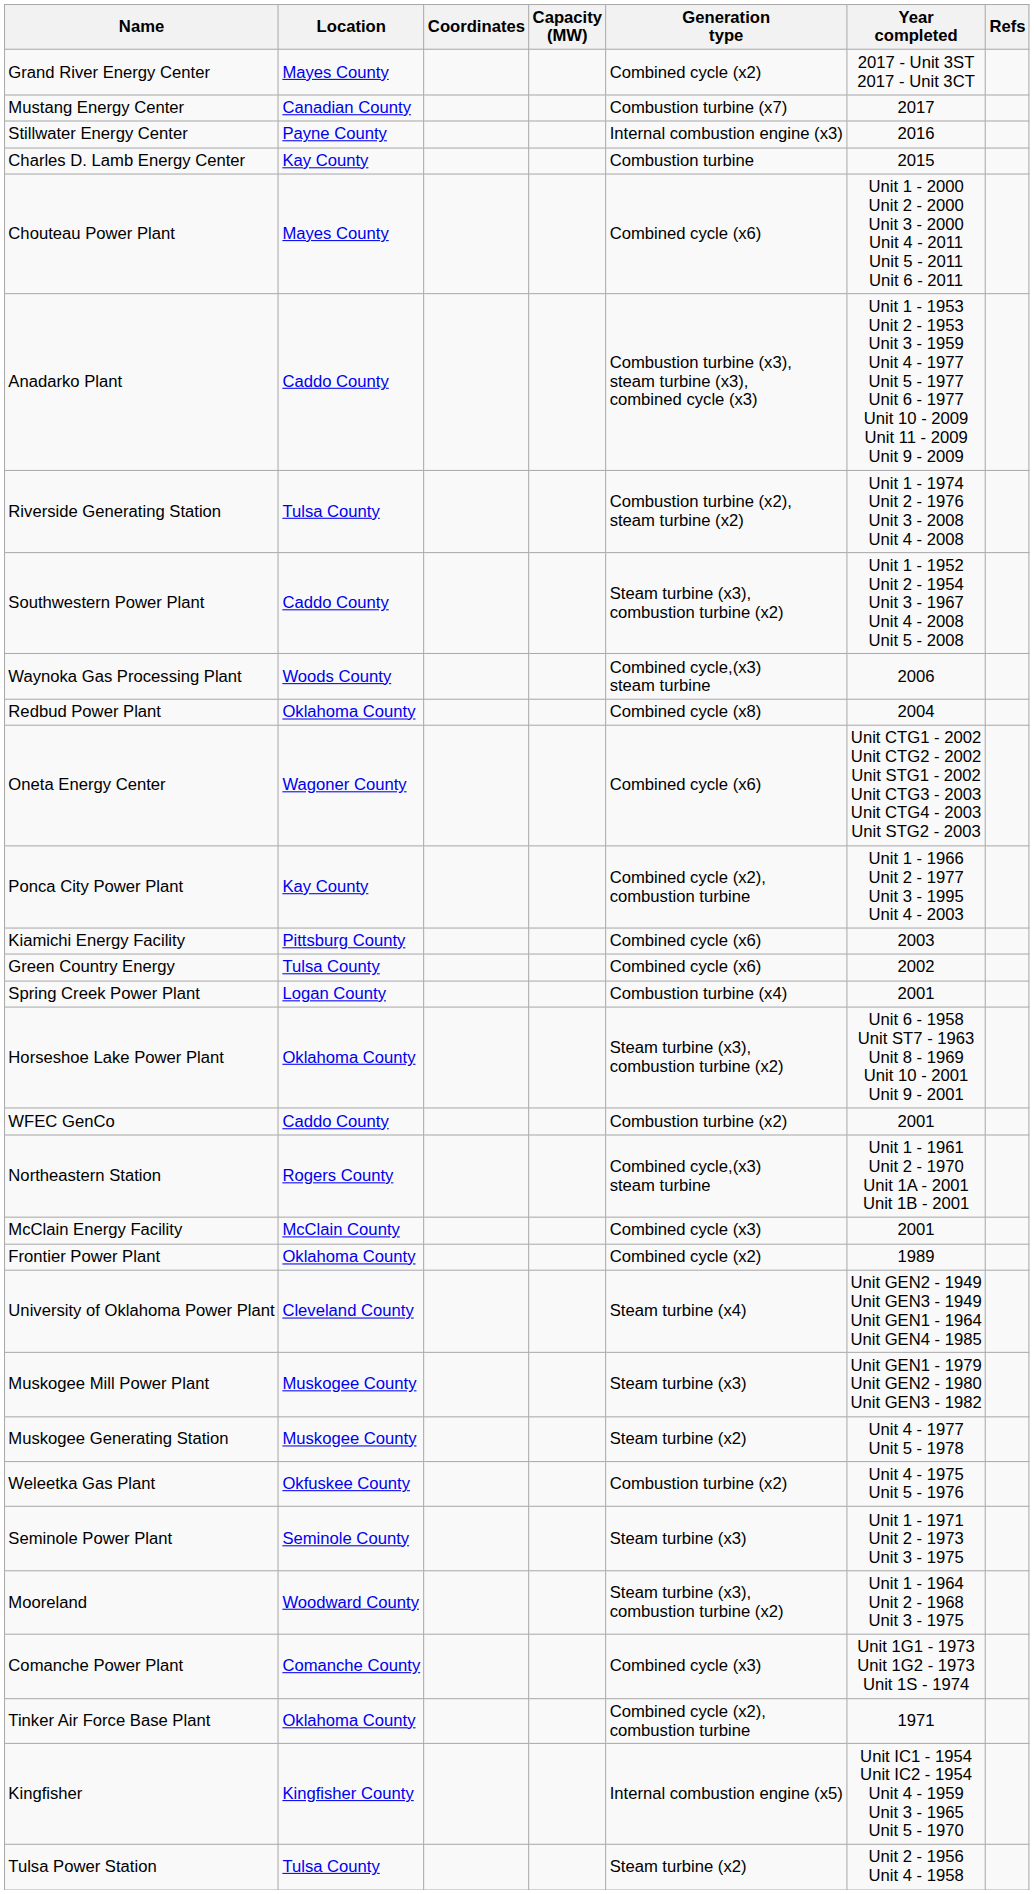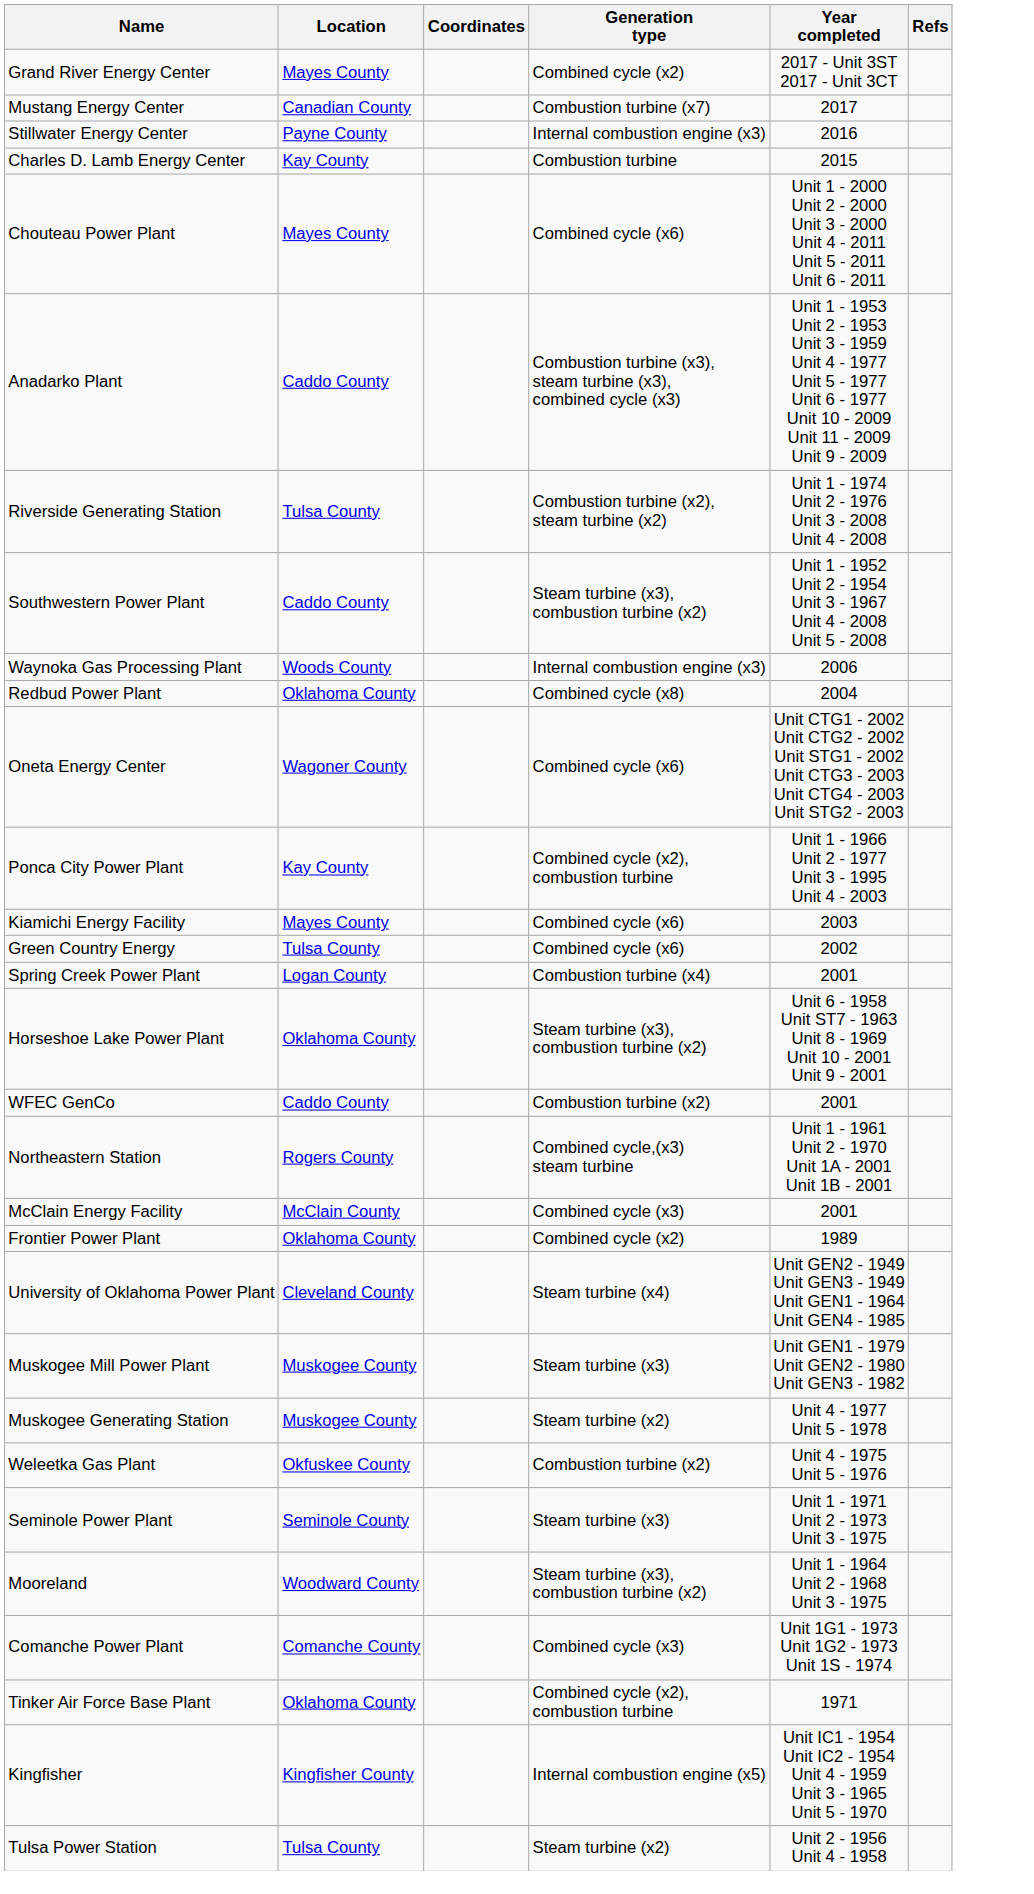 <table class="wikitable sortable">
 <tr>
 <th>Name</th>
 <th>Location</th>
 <th>Coordinates</th>
-<th>Capacity<br>(MW)</th>
 <th>Generation<br>type</th>
 <th>Year<br>completed</th>
 <th>Refs</th>
 </tr>
 <tr>
 <td>Grand River Energy Center</td>
 <td><a href='#'>Mayes County</a></td>
 <td></td>
-<td align="center"></td>
 <td>Combined cycle (x2)</td>
 <td align="center">2017 - Unit 3ST <br> 2017 - Unit 3CT</td>
 <td></td>
 </tr>
 <tr>
 <td>Mustang Energy Center</td>
 <td><a href='#'>Canadian County</a></td>
 <td></td>
-<td align="center"></td>
 <td>Combustion turbine (x7)</td>
 <td align="center">2017</td>
 <td></td>
 </tr>
 <tr>
 <td>Stillwater Energy Center</td>
 <td><a href='#'>Payne County</a></td>
 <td></td>
-<td align="center"></td>
 <td>Internal combustion engine (x3)</td>
 <td align="center">2016</td>
 <td></td>
 </tr>
 <tr>
 <td>Charles D. Lamb Energy Center</td>
 <td><a href='#'>Kay County</a></td>
 <td></td>
-<td align="center"></td>
 <td>Combustion turbine</td>
 <td align="center">2015</td>
 <td></td>
 </tr>
 <tr>
 <td>Chouteau Power Plant</td>
 <td><a href='#'>Mayes County</a></td>
 <td></td>
-<td align="center"></td>
 <td>Combined cycle (x6)</td>
 <td align="center">Unit 1 - 2000<br>Unit 2 - 2000<br>Unit 3 - 2000<br>Unit 4 - 2011<br>Unit 5 - 2011<br>Unit 6 - 2011</td>
 <td></td>
 </tr>
 <tr>
 <td>Anadarko Plant</td>
 <td><a href='#'>Caddo County</a></td>
 <td></td>
-<td align="center"></td>
 <td>Combustion turbine (x3),<br> steam turbine (x3),<br> combined cycle (x3)</td>
 <td align="center">Unit 1 - 1953<br>Unit 2 - 1953<br>Unit 3 - 1959<br>Unit 4 - 1977<br>Unit 5 - 1977<br>Unit 6 - 1977<br>Unit 10 - 2009<br>Unit 11 - 2009<br>Unit 9 - 2009</td>
 <td></td>
 </tr>
 <tr>
 <td>Riverside Generating Station</td>
 <td><a href='#'>Tulsa County</a></td>
 <td></td>
-<td align="center"></td>
 <td>Combustion turbine (x2),<br> steam turbine (x2)</td>
 <td align="center">Unit 1 - 1974<br>Unit 2 - 1976<br>Unit 3 - 2008<br>Unit 4 - 2008</td>
 <td></td>
 </tr>
 <tr>
 <td>Southwestern Power Plant</td>
 <td><a href='#'>Caddo County</a></td>
 <td></td>
-<td align="center"></td>
 <td>Steam turbine (x3),<br> combustion turbine (x2)</td>
 <td align="center">Unit 1 - 1952<br>Unit 2 - 1954<br>Unit 3 - 1967<br>Unit 4 - 2008<br>Unit 5 - 2008</td>
 <td></td>
 </tr>
 <tr>
 <td>Waynoka Gas Processing Plant</td>
 <td><a href='#'>Woods County</a></td>
 <td></td>
-<td align="center"></td>
-<td>Combined cycle,(x3) <br> steam turbine</td>
+<td>Internal combustion engine (x3)</td>
 <td align="center">2006</td>
 <td></td>
 </tr>
 <tr>
 <td>Redbud Power Plant</td>
 <td><a href='#'>Oklahoma County</a></td>
 <td></td>
-<td align="center"></td>
 <td>Combined cycle (x8)</td>
 <td align="center">2004</td>
 <td></td>
 </tr>
 <tr>
 <td>Oneta Energy Center</td>
 <td><a href='#'>Wagoner County</a></td>
 <td></td>
-<td align="center"></td>
 <td>Combined cycle (x6)</td>
 <td align="center">Unit CTG1 - 2002<br>Unit CTG2 - 2002<br>Unit STG1 - 2002<br>Unit CTG3 - 2003<br>Unit CTG4 - 2003<br>Unit STG2 - 2003</td>
 <td></td>
 </tr>
 <tr>
 <td>Ponca City Power Plant</td>
 <td><a href='#'>Kay County</a></td>
 <td></td>
-<td align="center"></td>
 <td>Combined cycle (x2),<br> combustion turbine</td>
 <td align="center">Unit 1 - 1966<br>Unit 2 - 1977<br>Unit 3 - 1995<br>Unit 4 - 2003</td>
 <td></td>
 </tr>
 <tr>
 <td>Kiamichi Energy Facility</td>
-<td><a href='#'>Pittsburg County</a></td>
+<td><a href='#'>Mayes County</a></td>
 <td></td>
-<td align="center"></td>
 <td>Combined cycle (x6)</td>
 <td align="center">2003</td>
 <td></td>
 </tr>
 <tr>
 <td>Green Country Energy</td>
 <td><a href='#'>Tulsa County</a></td>
 <td></td>
-<td align="center"></td>
 <td>Combined cycle (x6)</td>
 <td align="center">2002</td>
 <td></td>
 </tr>
 <tr>
 <td>Spring Creek Power Plant</td>
 <td><a href='#'>Logan County</a></td>
 <td></td>
-<td align="center"></td>
 <td>Combustion turbine (x4)</td>
 <td align="center">2001</td>
 <td></td>
 </tr>
 <tr>
 <td>Horseshoe Lake Power Plant</td>
 <td><a href='#'>Oklahoma County</a></td>
 <td></td>
-<td align="center"></td>
 <td>Steam turbine (x3),<br> combustion turbine (x2)</td>
 <td align="center">Unit 6 - 1958<br>Unit ST7 - 1963<br>Unit 8 - 1969<br>Unit 10 - 2001<br>Unit 9 - 2001</td>
 <td></td>
 </tr>
 <tr>
 <td>WFEC GenCo</td>
 <td><a href='#'>Caddo County</a></td>
 <td></td>
-<td align="center"></td>
 <td>Combustion turbine (x2)</td>
 <td align="center">2001</td>
 <td></td>
 </tr>
 <tr>
 <td>Northeastern Station</td>
 <td><a href='#'>Rogers County</a></td>
 <td></td>
-<td align="center"></td>
 <td>Combined cycle,(x3) <br> steam turbine</td>
 <td align="center">Unit 1 - 1961<br>Unit 2 - 1970<br>Unit 1A - 2001<br>Unit 1B - 2001</td>
 <td></td>
 </tr>
 <tr>
 <td>McClain Energy Facility</td>
 <td><a href='#'>McClain County</a></td>
 <td></td>
-<td align="center"></td>
 <td>Combined cycle (x3)</td>
 <td align="center">2001</td>
 <td></td>
 </tr>
 <tr>
 <td>Frontier Power Plant</td>
 <td><a href='#'>Oklahoma County</a></td>
 <td></td>
-<td align="center"></td>
 <td>Combined cycle (x2)</td>
 <td align="center">1989</td>
 <td></td>
 </tr>
 <tr>
 <td>University of Oklahoma Power Plant</td>
 <td><a href='#'>Cleveland County</a></td>
 <td></td>
-<td align="center"></td>
 <td>Steam turbine (x4)</td>
 <td align="center">Unit GEN2 - 1949<br>Unit GEN3 - 1949<br>Unit GEN1 - 1964<br>Unit GEN4 - 1985</td>
 <td></td>
 </tr>
 <tr>
 <td>Muskogee Mill Power Plant</td>
 <td><a href='#'>Muskogee County</a></td>
 <td></td>
-<td align="center"></td>
 <td>Steam turbine (x3)</td>
 <td align="center">Unit GEN1 - 1979<br>Unit GEN2 - 1980<br>Unit GEN3 - 1982</td>
 <td></td>
 </tr>
 <tr>
 <td>Muskogee Generating Station</td>
 <td><a href='#'>Muskogee County</a></td>
 <td></td>
-<td align="center"></td>
 <td>Steam turbine (x2)</td>
 <td align="center">Unit 4 - 1977<br>Unit 5 - 1978</td>
 <td></td>
 </tr>
 <tr>
 <td>Weleetka Gas Plant</td>
 <td><a href='#'>Okfuskee County</a></td>
 <td></td>
-<td align="center"></td>
 <td>Combustion turbine (x2)</td>
 <td align="center">Unit 4 - 1975<br>Unit 5 - 1976</td>
 <td></td>
 </tr>
 <tr>
 <td>Seminole Power Plant</td>
 <td><a href='#'>Seminole County</a></td>
 <td></td>
-<td align="center"></td>
 <td>Steam turbine (x3)</td>
 <td align="center">Unit 1 - 1971<br>Unit 2 - 1973<br>Unit 3 - 1975</td>
 <td></td>
 </tr>
 <tr>
 <td>Mooreland</td>
 <td><a href='#'>Woodward County</a></td>
 <td></td>
-<td align="center"></td>
 <td>Steam turbine (x3),<br> combustion turbine (x2)</td>
 <td align="center">Unit 1 - 1964<br>Unit 2 - 1968<br>Unit 3 - 1975</td>
 <td></td>
 </tr>
 <tr>
 <td>Comanche Power Plant</td>
 <td><a href='#'>Comanche County</a></td>
 <td></td>
-<td align="center"></td>
 <td>Combined cycle (x3)</td>
 <td align="center">Unit 1G1 - 1973<br>Unit 1G2 - 1973<br>Unit 1S - 1974</td>
 <td></td>
 </tr>
 <tr>
 <td>Tinker Air Force Base Plant</td>
 <td><a href='#'>Oklahoma County</a></td>
 <td></td>
-<td align="center"></td>
 <td>Combined cycle (x2),<br> combustion turbine</td>
 <td align="center">1971</td>
 <td></td>
 </tr>
 <tr>
 <td>Kingfisher</td>
 <td><a href='#'>Kingfisher County</a></td>
 <td></td>
-<td align="center"></td>
 <td>Internal combustion engine (x5)</td>
 <td align="center">Unit IC1 - 1954<br>Unit IC2 - 1954<br>Unit 4 - 1959<br>Unit 3 - 1965<br>Unit 5 - 1970</td>
 <td></td>
 </tr>
 <tr>
 <td>Tulsa Power Station</td>
 <td><a href='#'>Tulsa County</a></td>
 <td></td>
-<td align="center"></td>
 <td>Steam turbine (x2)</td>
 <td align="center">Unit 2 - 1956<br>Unit 4 - 1958</td>
 <td></td>
 </tr>
 </table>
